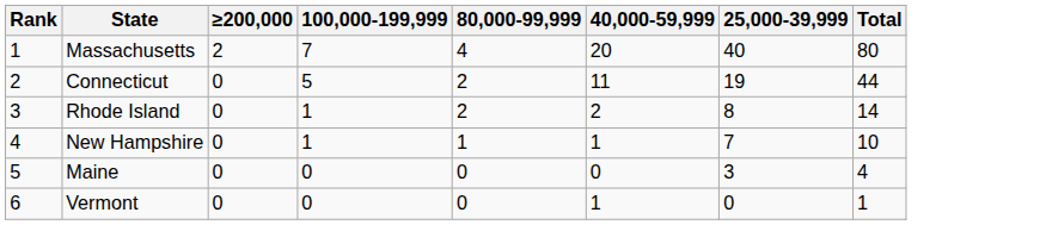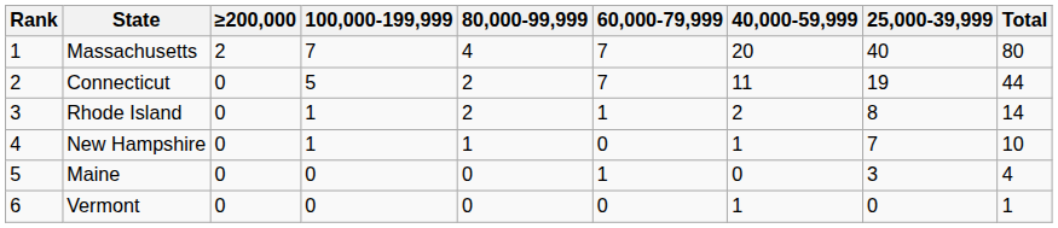 <table class="wikitable sortable">
 <tr>
 <th data-sort-type="number">Rank</th>
 <th>State</th>
 <th>≥200,000</th>
 <th>100,000-199,999</th>
 <th>80,000-99,999</th>
+<th>60,000-79,999</th>
 <th>40,000-59,999</th>
 <th>25,000-39,999</th>
 <th>Total</th>
 </tr>
 <tr>
 <td>1</td>
 <td>Massachusetts</td>
 <td>2</td>
 <td>7</td>
 <td>4</td>
+<td>7</td>
 <td>20</td>
 <td>40</td>
 <td>80</td>
 </tr>
 <tr>
 <td>2</td>
 <td>Connecticut</td>
 <td>0</td>
 <td>5</td>
 <td>2</td>
+<td>7</td>
 <td>11</td>
 <td>19</td>
 <td>44</td>
 </tr>
 <tr>
 <td>3</td>
 <td>Rhode Island</td>
 <td>0</td>
 <td>1</td>
 <td>2</td>
+<td>1</td>
 <td>2</td>
 <td>8</td>
 <td>14</td>
 </tr>
 <tr>
 <td>4</td>
 <td>New Hampshire</td>
 <td>0</td>
 <td>1</td>
 <td>1</td>
+<td>0</td>
 <td>1</td>
 <td>7</td>
 <td>10</td>
 </tr>
 <tr>
 <td>5</td>
 <td>Maine</td>
 <td>0</td>
 <td>0</td>
 <td>0</td>
+<td>1</td>
 <td>0</td>
 <td>3</td>
 <td>4</td>
 </tr>
 <tr>
 <td>6</td>
 <td>Vermont</td>
 <td>0</td>
 <td>0</td>
 <td>0</td>
+<td>0</td>
 <td>1</td>
 <td>0</td>
 <td>1</td>
 </tr>
 </table>
